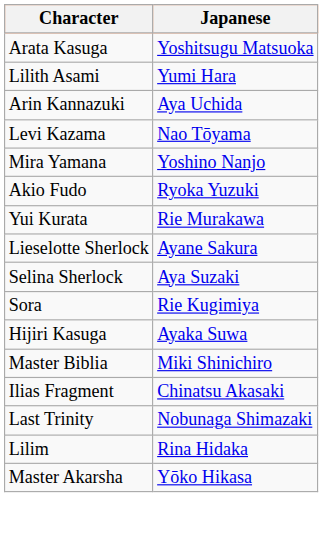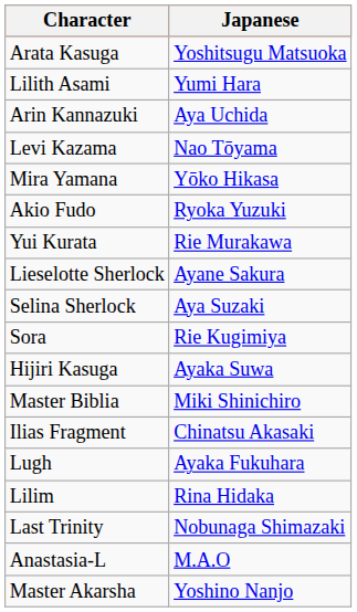 <table class="wikitable">
 <tr style="background-color: rgb(255,85,0);">
 <th>Character</th>
 <th>Japanese</th>
 </tr>
 <tr>
 <td>Arata Kasuga</td>
 <td><a href='#'>Yoshitsugu Matsuoka</a></td>
 </tr>
 <tr>
 <td>Lilith Asami</td>
 <td><a href='#'>Yumi Hara</a></td>
 </tr>
 <tr>
 <td>Arin Kannazuki</td>
 <td><a href='#'>Aya Uchida</a></td>
 </tr>
 <tr>
 <td>Levi Kazama</td>
 <td><a href='#'>Nao Tōyama</a></td>
 </tr>
 <tr>
 <td>Mira Yamana</td>
-<td><a href='#'>Yoshino Nanjo</a></td>
+<td><a href='#'>Yōko Hikasa</a></td>
 </tr>
 <tr>
 <td>Akio Fudo</td>
 <td><a href='#'>Ryoka Yuzuki</a></td>
 </tr>
 <tr>
 <td>Yui Kurata</td>
 <td><a href='#'>Rie Murakawa</a></td>
 </tr>
 <tr>
 <td>Lieselotte Sherlock</td>
 <td><a href='#'>Ayane Sakura</a></td>
 </tr>
 <tr>
 <td>Selina Sherlock</td>
 <td><a href='#'>Aya Suzaki</a></td>
 </tr>
 <tr>
 <td>Sora</td>
 <td><a href='#'>Rie Kugimiya</a></td>
 </tr>
 <tr>
 <td>Hijiri Kasuga</td>
 <td><a href='#'>Ayaka Suwa</a></td>
 </tr>
 <tr>
 <td>Master Biblia</td>
 <td><a href='#'>Miki Shinichiro</a></td>
 </tr>
 <tr>
 <td>Ilias Fragment</td>
 <td><a href='#'>Chinatsu Akasaki</a></td>
 </tr>
 <tr>
-<td>Last Trinity</td>
-<td><a href='#'>Nobunaga Shimazaki</a></td>
+<td>Lugh</td>
+<td><a href='#'>Ayaka Fukuhara</a></td>
 </tr>
 <tr>
 <td>Lilim</td>
 <td><a href='#'>Rina Hidaka</a></td>
 </tr>
 <tr>
+<td>Last Trinity</td>
+<td><a href='#'>Nobunaga Shimazaki</a></td>
+</tr>
+<tr>
+<td>Anastasia-L</td>
+<td><a href='#'>M.A.O</a></td>
+</tr>
+<tr>
 <td>Master Akarsha</td>
-<td><a href='#'>Yōko Hikasa</a></td>
+<td><a href='#'>Yoshino Nanjo</a></td>
 </tr>
 </table>
